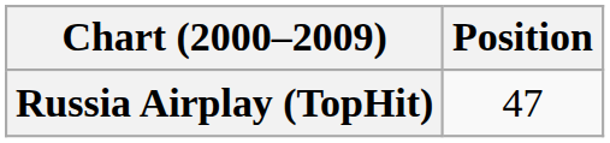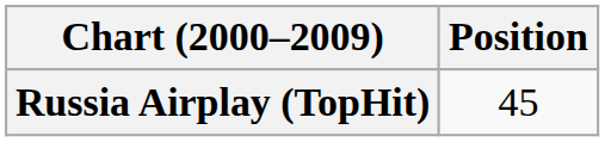 <table class="wikitable plainrowheaders" style="text-align:center">
 <tr>
 <th scope="col">Chart (2000–2009)</th>
 <th scope="col">Position</th>
 </tr>
 <tr>
 <th scope="row">Russia Airplay (TopHit)</th>
-<td>47</td>
+<td>45</td>
 </tr>
 </table>
